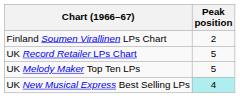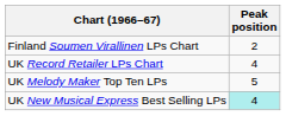 <table class="wikitable sortable">
 <tr>
 <th>Chart (1966–67)</th>
 <th>Peak <br>position</th>
 </tr>
 <tr>
 <td align="left">Finland <a href='#'><em>Soumen Virallinen</em></a> LPs Chart</td>
 <td style="text-align:center;">2</td>
 </tr>
 <tr>
 <td align="left">UK <a href='#'><em>Record Retailer</em> LPs Chart</a></td>
-<td style="text-align:center;">5</td>
+<td style="text-align:center;">4</td>
 </tr>
 <tr>
 <td align="left">UK <em><a href='#'>Melody Maker</a></em> Top Ten LPs</td>
 <td style="text-align:center;">5</td>
 </tr>
 <tr>
 <td align="left">UK <em><a href='#'>New Musical Express</a></em> Best Selling LPs</td>
 <td style="background: paleturquoise; text-align:center;">4</td>
 </tr>
 </table>
